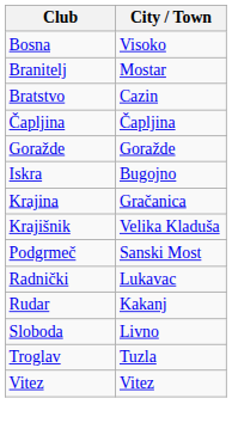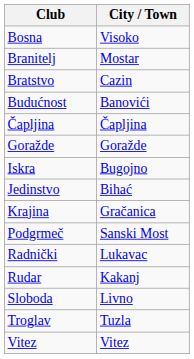 <table class="wikitable sortable">
 <tr>
 <th style="width:100px;">Club</th>
 <th style="width:100px;">City / Town</th>
 </tr>
 <tr>
 <td><a href='#'>Bosna</a></td>
 <td><a href='#'>Visoko</a></td>
 </tr>
 <tr>
 <td><a href='#'>Branitelj</a></td>
 <td><a href='#'>Mostar</a></td>
 </tr>
 <tr>
 <td><a href='#'>Bratstvo</a></td>
 <td><a href='#'>Cazin</a></td>
 </tr>
 <tr>
+<td><a href='#'>Budućnost</a></td>
+<td><a href='#'>Banovići</a></td>
+</tr>
+<tr>
 <td><a href='#'>Čapljina</a></td>
 <td><a href='#'>Čapljina</a></td>
 </tr>
 <tr>
 <td><a href='#'>Goražde</a></td>
 <td><a href='#'>Goražde</a></td>
 </tr>
 <tr>
 <td><a href='#'>Iskra</a></td>
 <td><a href='#'>Bugojno</a></td>
 </tr>
 <tr>
+<td><a href='#'>Jedinstvo</a></td>
+<td><a href='#'>Bihać</a></td>
+</tr>
+<tr>
 <td><a href='#'>Krajina</a></td>
 <td><a href='#'>Gračanica</a></td>
-</tr>
-<tr>
-<td><a href='#'>Krajišnik</a></td>
-<td><a href='#'>Velika Kladuša</a></td>
 </tr>
 <tr>
 <td><a href='#'>Podgrmeč</a></td>
 <td><a href='#'>Sanski Most</a></td>
 </tr>
 <tr>
 <td><a href='#'>Radnički</a></td>
 <td><a href='#'>Lukavac</a></td>
 </tr>
 <tr>
 <td><a href='#'>Rudar</a></td>
 <td><a href='#'>Kakanj</a></td>
 </tr>
 <tr>
 <td><a href='#'>Sloboda</a></td>
 <td><a href='#'>Livno</a></td>
 </tr>
 <tr>
 <td><a href='#'>Troglav</a></td>
 <td><a href='#'>Tuzla</a></td>
 </tr>
 <tr>
 <td><a href='#'>Vitez</a></td>
 <td><a href='#'>Vitez</a></td>
 </tr>
 </table>
